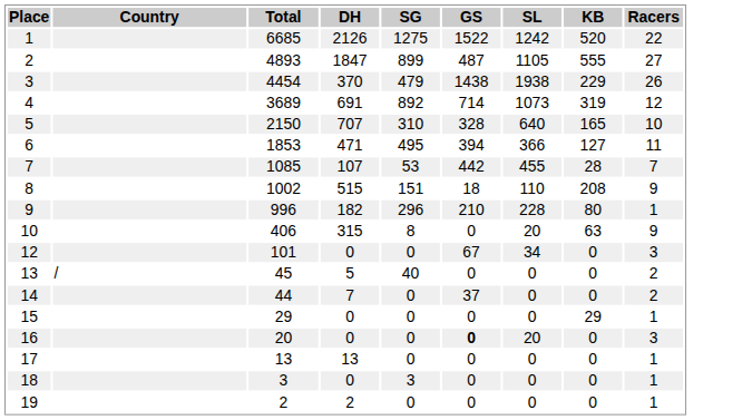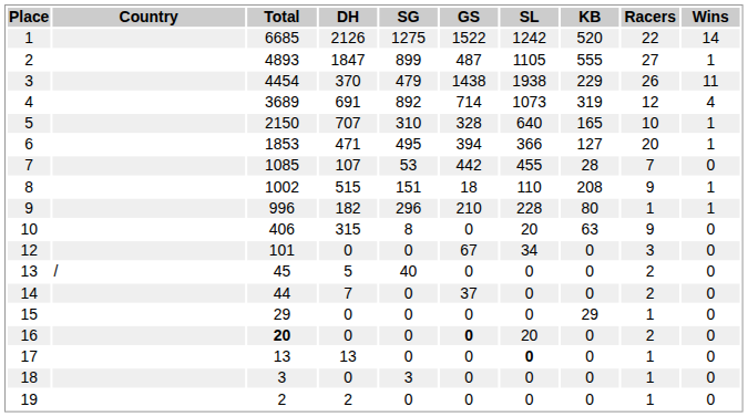 <table border="0" style="border: 1px solid #999; background-color:#FFFFFF; text-align:center; font-size:86%; line-height:15px;">
 <tr align="center" bgcolor="#CCCCCC">
 <th width=35>Place</th>
 <th width=170>Country</th>
 <th width=60>Total</th>
 <th width=50>DH</th>
 <th width=50>SG</th>
 <th width=50>GS</th>
 <th width=50>SL</th>
 <th width=50>KB</th>
 <th width=50>Racers</th>
+<th width=50>Wins</th>
 </tr>
 <tr bgcolor="#EFEFEF">
 <td>1</td>
 <td align="left"></td>
 <td>6685</td>
 <td>2126</td>
 <td>1275</td>
 <td>1522</td>
 <td>1242</td>
 <td>520</td>
 <td>22</td>
+<td>14</td>
 </tr>
 <tr>
 <td>2</td>
 <td align="left"></td>
 <td>4893</td>
 <td>1847</td>
 <td>899</td>
 <td>487</td>
 <td>1105</td>
 <td>555</td>
 <td>27</td>
+<td>1</td>
 </tr>
 <tr bgcolor="#EFEFEF">
 <td>3</td>
 <td align="left"></td>
 <td>4454</td>
 <td>370</td>
 <td>479</td>
 <td>1438</td>
 <td>1938</td>
 <td>229</td>
 <td>26</td>
+<td>11</td>
 </tr>
 <tr>
 <td>4</td>
 <td align="left"></td>
 <td>3689</td>
 <td>691</td>
 <td>892</td>
 <td>714</td>
 <td>1073</td>
 <td>319</td>
 <td>12</td>
+<td>4</td>
 </tr>
 <tr bgcolor="#EFEFEF">
 <td>5</td>
 <td align="left"></td>
 <td>2150</td>
 <td>707</td>
 <td>310</td>
 <td>328</td>
 <td>640</td>
 <td>165</td>
 <td>10</td>
+<td>1</td>
 </tr>
 <tr>
 <td>6</td>
 <td align="left"></td>
 <td>1853</td>
 <td>471</td>
 <td>495</td>
 <td>394</td>
 <td>366</td>
 <td>127</td>
-<td>11</td>
+<td>20</td>
+<td>1</td>
 </tr>
 <tr bgcolor="#EFEFEF">
 <td>7</td>
 <td align="left"></td>
 <td>1085</td>
 <td>107</td>
 <td>53</td>
 <td>442</td>
 <td>455</td>
 <td>28</td>
 <td>7</td>
+<td>0</td>
 </tr>
 <tr>
 <td>8</td>
 <td align="left"></td>
 <td>1002</td>
 <td>515</td>
 <td>151</td>
 <td>18</td>
 <td>110</td>
 <td>208</td>
 <td>9</td>
+<td>1</td>
 </tr>
 <tr bgcolor="#EFEFEF">
 <td>9</td>
 <td align="left"></td>
 <td>996</td>
 <td>182</td>
 <td>296</td>
 <td>210</td>
 <td>228</td>
 <td>80</td>
+<td>1</td>
 <td>1</td>
 </tr>
 <tr>
 <td>10</td>
 <td align="left"></td>
 <td>406</td>
 <td>315</td>
 <td>8</td>
 <td>0</td>
 <td>20</td>
 <td>63</td>
 <td>9</td>
+<td>0</td>
 </tr>
 <tr bgcolor="#EFEFEF">
 <td>12</td>
 <td align="left"></td>
 <td>101</td>
 <td>0</td>
 <td>0</td>
 <td>67</td>
 <td>34</td>
 <td>0</td>
 <td>3</td>
+<td>0</td>
 </tr>
 <tr>
 <td>13</td>
 <td align="left">/</td>
 <td>45</td>
 <td>5</td>
 <td>40</td>
 <td>0</td>
 <td>0</td>
 <td>0</td>
 <td>2</td>
+<td>0</td>
 </tr>
 <tr bgcolor="#EFEFEF">
 <td>14</td>
 <td align="left"></td>
 <td>44</td>
 <td>7</td>
 <td>0</td>
 <td>37</td>
 <td>0</td>
 <td>0</td>
 <td>2</td>
+<td>0</td>
 </tr>
 <tr>
 <td>15</td>
 <td align="left"></td>
 <td>29</td>
 <td>0</td>
 <td>0</td>
 <td>0</td>
 <td>0</td>
 <td>29</td>
 <td>1</td>
+<td>0</td>
 </tr>
 <tr bgcolor="#EFEFEF">
 <td>16</td>
 <td align="left"></td>
-<td>20</td>
+<td><strong>20</strong></td>
 <td>0</td>
 <td>0</td>
 <td><strong>0</strong></td>
 <td>20</td>
 <td>0</td>
-<td>3</td>
+<td>2</td>
+<td>0</td>
 </tr>
 <tr>
 <td>17</td>
 <td align="left"></td>
 <td>13</td>
 <td>13</td>
 <td>0</td>
 <td>0</td>
-<td>0</td>
+<td><strong>0</strong></td>
 <td>0</td>
 <td>1</td>
+<td>0</td>
 </tr>
 <tr bgcolor="#EFEFEF">
 <td>18</td>
 <td align="left"></td>
 <td>3</td>
 <td>0</td>
 <td>3</td>
 <td>0</td>
 <td>0</td>
 <td>0</td>
 <td>1</td>
+<td>0</td>
 </tr>
 <tr>
 <td>19</td>
 <td align="left"></td>
 <td>2</td>
 <td>2</td>
 <td>0</td>
 <td>0</td>
 <td>0</td>
 <td>0</td>
 <td>1</td>
+<td>0</td>
 </tr>
 </table>
